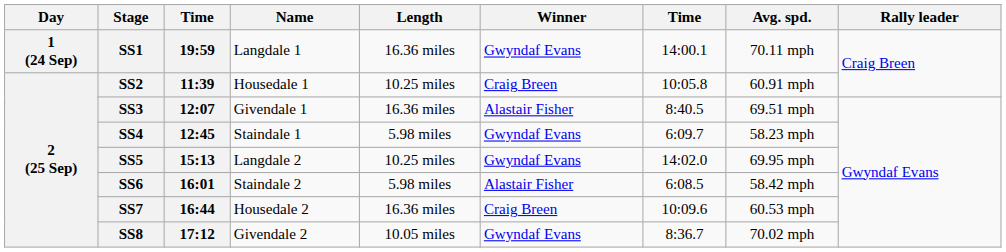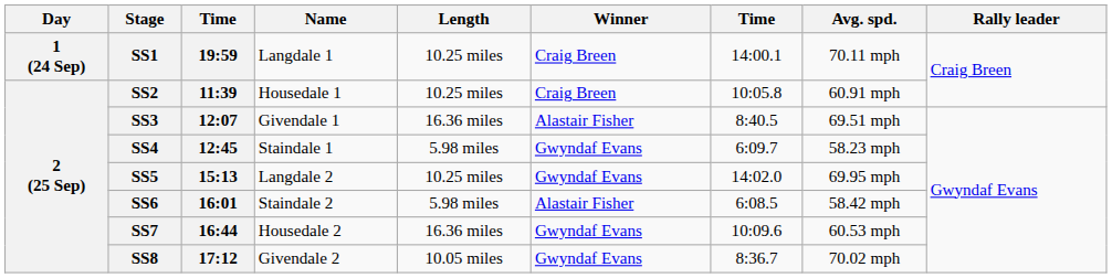 <table class="wikitable" width=100% style="text-align: center; font-size: 90%; max-width: 950px;">
 <tr>
 <th>Day</th>
 <th>Stage</th>
 <th>Time</th>
 <th>Name</th>
 <th>Length</th>
 <th>Winner</th>
 <th>Time</th>
 <th>Avg. spd.</th>
 <th>Rally leader</th>
 </tr>
 <tr>
 <th>1<br>(24 Sep)</th>
 <th>SS1</th>
 <th>19:59</th>
 <td align=left>Langdale 1</td>
-<td>16.36 miles</td>
-<td align=left> <a href='#'>Gwyndaf Evans</a></td>
+<td>10.25 miles</td>
+<td align=left> <a href='#'>Craig Breen</a></td>
 <td>14:00.1</td>
 <td>70.11 mph</td>
 <td align=left rowspan=2> <a href='#'>Craig Breen</a></td>
 </tr>
 <tr>
 <th rowspan=7>2<br>(25 Sep)</th>
 <th>SS2</th>
 <th>11:39</th>
 <td align=left>Housedale 1</td>
 <td>10.25 miles</td>
 <td align=left> <a href='#'>Craig Breen</a></td>
 <td>10:05.8</td>
 <td>60.91 mph</td>
 </tr>
 <tr>
 <th>SS3</th>
 <th>12:07</th>
 <td align=left>Givendale 1</td>
 <td>16.36 miles</td>
 <td align=left> <a href='#'>Alastair Fisher</a></td>
 <td>8:40.5</td>
 <td>69.51 mph</td>
 <td align=left rowspan=6> <a href='#'>Gwyndaf Evans</a></td>
 </tr>
 <tr>
 <th>SS4</th>
 <th>12:45</th>
 <td align=left>Staindale 1</td>
 <td>5.98 miles</td>
 <td align=left> <a href='#'>Gwyndaf Evans</a></td>
 <td>6:09.7</td>
 <td>58.23 mph</td>
 </tr>
 <tr>
 <th>SS5</th>
 <th>15:13</th>
 <td align=left>Langdale 2</td>
 <td>10.25 miles</td>
 <td align=left> <a href='#'>Gwyndaf Evans</a></td>
 <td>14:02.0</td>
 <td>69.95 mph</td>
 </tr>
 <tr>
 <th>SS6</th>
 <th>16:01</th>
 <td align=left>Staindale 2</td>
 <td>5.98 miles</td>
 <td align=left> <a href='#'>Alastair Fisher</a></td>
 <td>6:08.5</td>
 <td>58.42 mph</td>
 </tr>
 <tr>
 <th>SS7</th>
 <th>16:44</th>
 <td align=left>Housedale 2</td>
 <td>16.36 miles</td>
-<td align=left> <a href='#'>Craig Breen</a></td>
+<td align=left> <a href='#'>Gwyndaf Evans</a></td>
 <td>10:09.6</td>
 <td>60.53 mph</td>
 </tr>
 <tr>
 <th>SS8</th>
 <th>17:12</th>
 <td align=left>Givendale 2</td>
 <td>10.05 miles</td>
 <td align=left> <a href='#'>Gwyndaf Evans</a></td>
 <td>8:36.7</td>
 <td>70.02 mph</td>
 </tr>
 </table>
